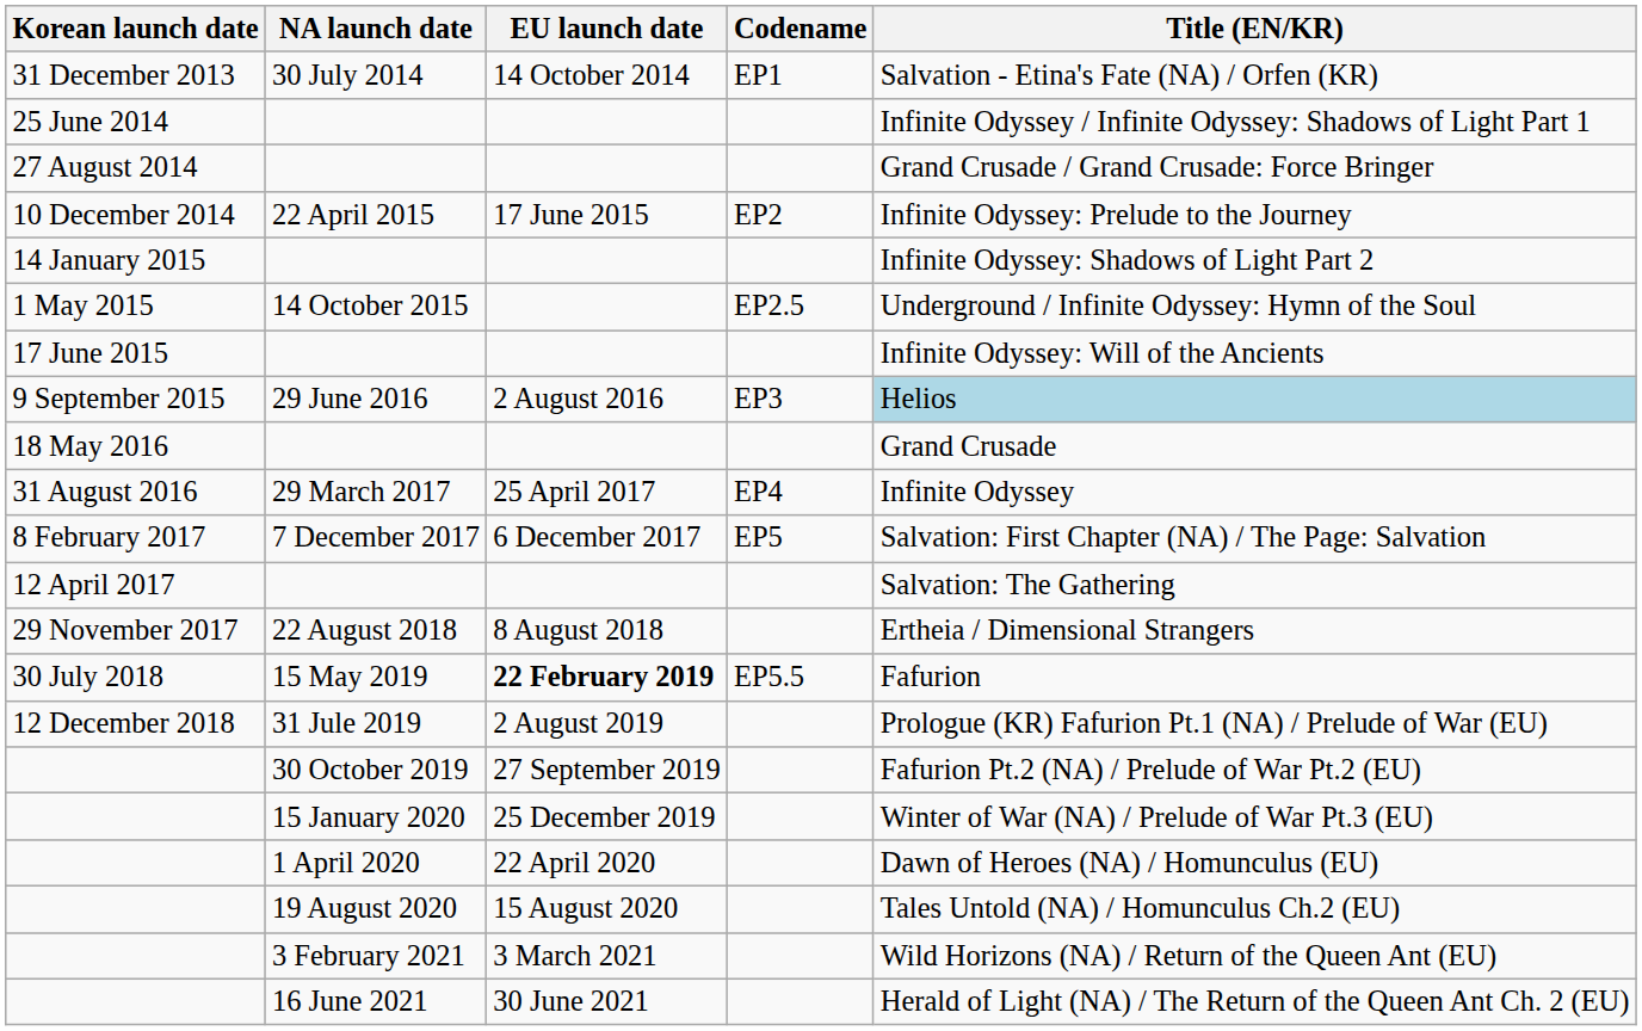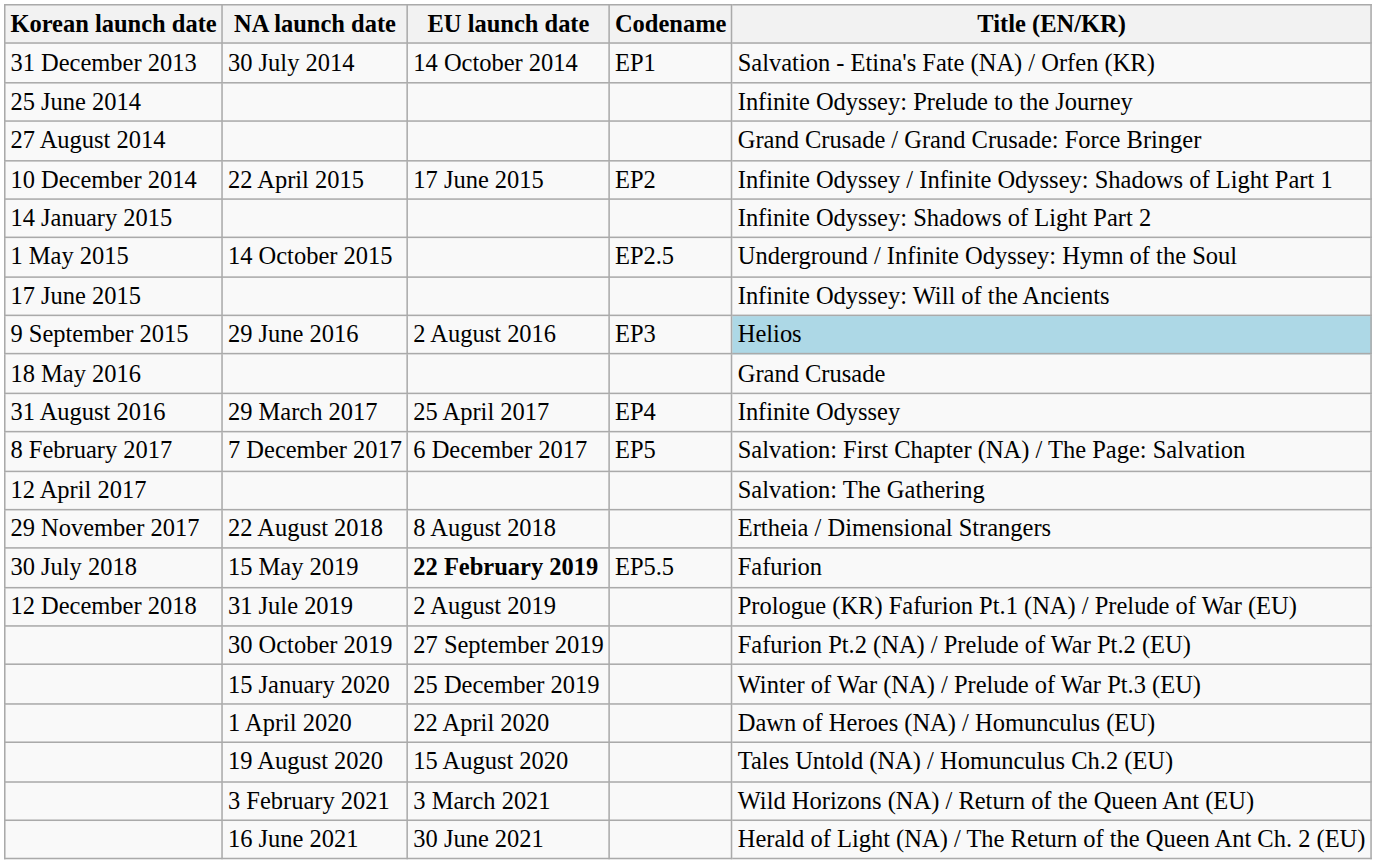 <table class="wikitable">
 <tr>
 <th>Korean launch date</th>
 <th>NA launch date</th>
 <th>EU launch date</th>
 <th>Codename</th>
 <th>Title (EN/KR)</th>
 </tr>
 <tr>
 <td>31 December 2013</td>
 <td>30 July 2014</td>
 <td>14 October 2014</td>
 <td>EP1</td>
 <td>Salvation - Etina's Fate (NA) / Orfen (KR)</td>
 </tr>
 <tr>
 <td>25 June 2014</td>
 <td></td>
 <td></td>
 <td></td>
-<td>Infinite Odyssey / Infinite Odyssey: Shadows of Light Part 1</td>
+<td>Infinite Odyssey: Prelude to the Journey</td>
 </tr>
 <tr>
 <td>27 August 2014</td>
 <td></td>
 <td></td>
 <td></td>
 <td>Grand Crusade / Grand Crusade: Force Bringer</td>
 </tr>
 <tr>
 <td>10 December 2014</td>
 <td>22 April 2015</td>
 <td>17 June 2015</td>
 <td>EP2</td>
-<td>Infinite Odyssey: Prelude to the Journey</td>
+<td>Infinite Odyssey / Infinite Odyssey: Shadows of Light Part 1</td>
 </tr>
 <tr>
 <td>14 January 2015</td>
 <td></td>
 <td></td>
 <td></td>
 <td>Infinite Odyssey: Shadows of Light Part 2</td>
 </tr>
 <tr>
 <td>1 May 2015</td>
 <td>14 October 2015</td>
 <td></td>
 <td>EP2.5</td>
 <td>Underground / Infinite Odyssey: Hymn of the Soul</td>
 </tr>
 <tr>
 <td>17 June 2015</td>
 <td></td>
 <td></td>
 <td></td>
 <td>Infinite Odyssey: Will of the Ancients</td>
 </tr>
 <tr>
 <td>9 September 2015</td>
 <td>29 June 2016</td>
 <td>2 August 2016</td>
 <td>EP3</td>
 <td style="background: lightblue;">Helios</td>
 </tr>
 <tr>
 <td>18 May 2016</td>
 <td></td>
 <td></td>
 <td></td>
 <td>Grand Crusade</td>
 </tr>
 <tr>
 <td>31 August 2016</td>
 <td>29 March 2017</td>
 <td>25 April 2017</td>
 <td>EP4</td>
 <td>Infinite Odyssey</td>
 </tr>
 <tr>
 <td>8 February 2017</td>
 <td>7 December 2017</td>
 <td>6 December 2017</td>
 <td>EP5</td>
 <td>Salvation: First Chapter (NA) / The Page: Salvation</td>
 </tr>
 <tr>
 <td>12 April 2017</td>
 <td></td>
 <td></td>
 <td></td>
 <td>Salvation: The Gathering</td>
 </tr>
 <tr>
 <td>29 November 2017</td>
 <td>22 August 2018</td>
 <td>8 August 2018</td>
 <td></td>
 <td>Ertheia / Dimensional Strangers</td>
 </tr>
 <tr>
 <td>30 July 2018</td>
 <td>15 May 2019</td>
 <td><strong>22 February 2019</strong></td>
 <td>EP5.5</td>
 <td>Fafurion</td>
 </tr>
 <tr>
 <td>12 December 2018</td>
 <td>31 Jule 2019</td>
 <td>2 August 2019</td>
 <td></td>
 <td>Prologue (KR) Fafurion Pt.1 (NA) / Prelude of War (EU)</td>
 </tr>
 <tr>
 <td></td>
 <td>30 October 2019</td>
 <td>27 September 2019</td>
 <td></td>
 <td>Fafurion Pt.2 (NA) / Prelude of War Pt.2 (EU)</td>
 </tr>
 <tr>
 <td></td>
 <td>15 January 2020</td>
 <td>25 December 2019</td>
 <td></td>
 <td>Winter of War (NA) / Prelude of War Pt.3 (EU)</td>
 </tr>
 <tr>
 <td></td>
 <td>1 April 2020</td>
 <td>22 April 2020</td>
 <td></td>
 <td>Dawn of Heroes (NA) / Homunculus (EU)</td>
 </tr>
 <tr>
 <td></td>
 <td>19 August 2020</td>
 <td>15 August 2020</td>
 <td></td>
 <td>Tales Untold (NA) / Homunculus Ch.2 (EU)</td>
 </tr>
 <tr>
 <td></td>
 <td>3 February 2021</td>
 <td>3 March 2021</td>
 <td></td>
 <td>Wild Horizons (NA) / Return of the Queen Ant (EU)</td>
 </tr>
 <tr>
 <td></td>
 <td>16 June 2021</td>
 <td>30 June 2021</td>
 <td></td>
 <td>Herald of Light (NA) / The Return of the Queen Ant Ch. 2 (EU)</td>
 </tr>
 </table>
